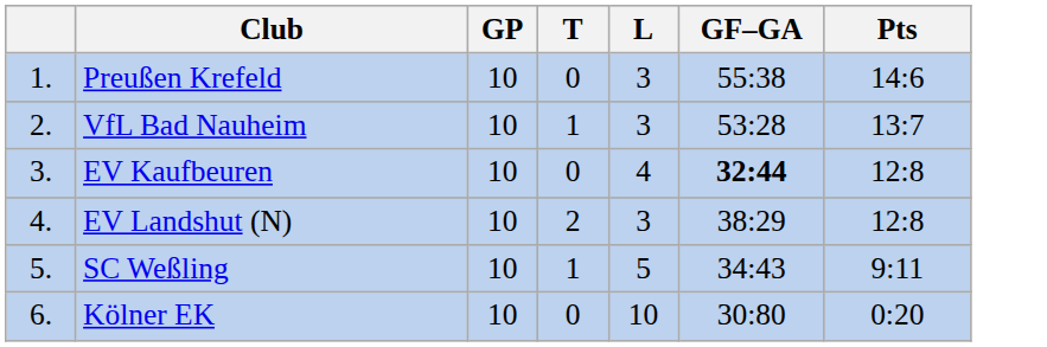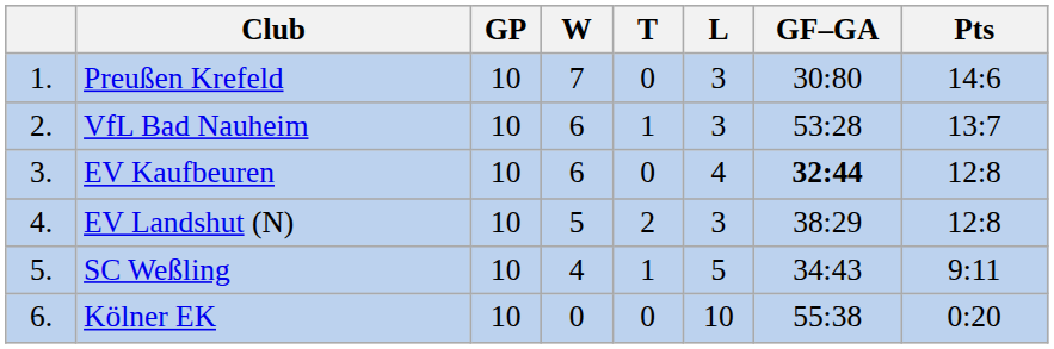 <table class="wikitable">
 <tr>
 <th width="30"></th>
 <th width="200">Club</th>
 <th width="30">GP</th>
+<th width="30">W</th>
 <th width="30">T</th>
 <th width="30">L</th>
 <th width="70">GF–GA</th>
 <th width="70">Pts</th>
 </tr>
 <tr bgcolor="#BCD2EE" align="center">
 <td>1.</td>
 <td align="left"><a href='#'>Preußen Krefeld</a></td>
 <td>10</td>
+<td>7</td>
 <td>0</td>
 <td>3</td>
-<td>55:38</td>
+<td>30:80</td>
 <td>14:6</td>
 </tr>
 <tr bgcolor=#BCD2EE align="center">
 <td>2.</td>
 <td align="left"><a href='#'>VfL Bad Nauheim</a></td>
 <td>10</td>
+<td>6</td>
 <td>1</td>
 <td>3</td>
 <td>53:28</td>
 <td>13:7</td>
 </tr>
 <tr bgcolor=#BCD2EE align="center">
 <td>3.</td>
 <td align="left"><a href='#'>EV Kaufbeuren</a></td>
 <td>10</td>
+<td>6</td>
 <td>0</td>
 <td>4</td>
 <td><strong>32:44</strong></td>
 <td>12:8</td>
 </tr>
 <tr bgcolor=#BCD2EE align="center">
 <td>4.</td>
 <td align="left"><a href='#'>EV Landshut</a> (N)</td>
 <td>10</td>
+<td>5</td>
 <td>2</td>
 <td>3</td>
 <td>38:29</td>
 <td>12:8</td>
 </tr>
 <tr bgcolor=#BCD2EE align="center">
 <td>5.</td>
 <td align="left"><a href='#'>SC Weßling</a></td>
 <td>10</td>
+<td>4</td>
 <td>1</td>
 <td>5</td>
 <td>34:43</td>
 <td>9:11</td>
 </tr>
 <tr bgcolor=#BCD2EE align="center">
 <td>6.</td>
 <td align="left"><a href='#'>Kölner EK</a></td>
 <td>10</td>
 <td>0</td>
+<td>0</td>
 <td>10</td>
-<td>30:80</td>
+<td>55:38</td>
 <td>0:20</td>
 </tr>
 </table>
